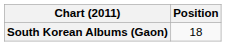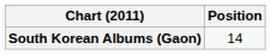 <table class="wikitable plainrowheaders">
 <tr>
 <th>Chart (2011)</th>
 <th>Position</th>
 </tr>
 <tr>
 <th scope="row">South Korean Albums (Gaon)</th>
-<td style="text-align:center;">18</td>
+<td style="text-align:center;">14</td>
 </tr>
 </table>
